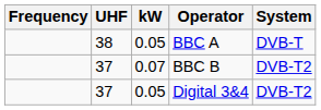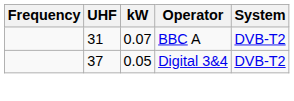 <table class="wikitable sortable">
 <tr>
 <th>Frequency</th>
 <th>UHF</th>
 <th>kW</th>
 <th>Operator</th>
 <th>System</th>
 </tr>
 <tr>
 <td></td>
-<td>38</td>
-<td>0.05</td>
+<td>31</td>
+<td>0.07</td>
 <td><a href='#'>BBC</a> A</td>
-<td><a href='#'>DVB-T</a></td>
-</tr>
-<tr>
-<td></td>
-<td>37</td>
-<td>0.07</td>
-<td>BBC B</td>
 <td><a href='#'>DVB-T2</a></td>
 </tr>
 <tr>
 <td></td>
 <td>37</td>
 <td>0.05</td>
 <td><a href='#'>Digital 3&4</a></td>
 <td><a href='#'>DVB-T2</a></td>
 </tr>
 </table>
